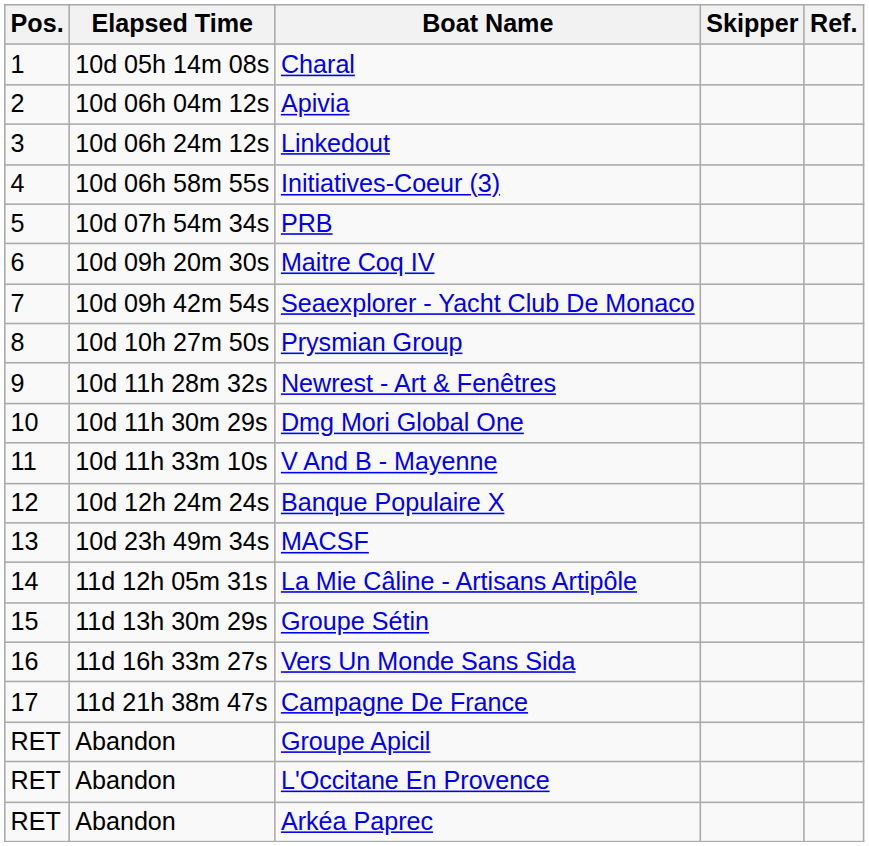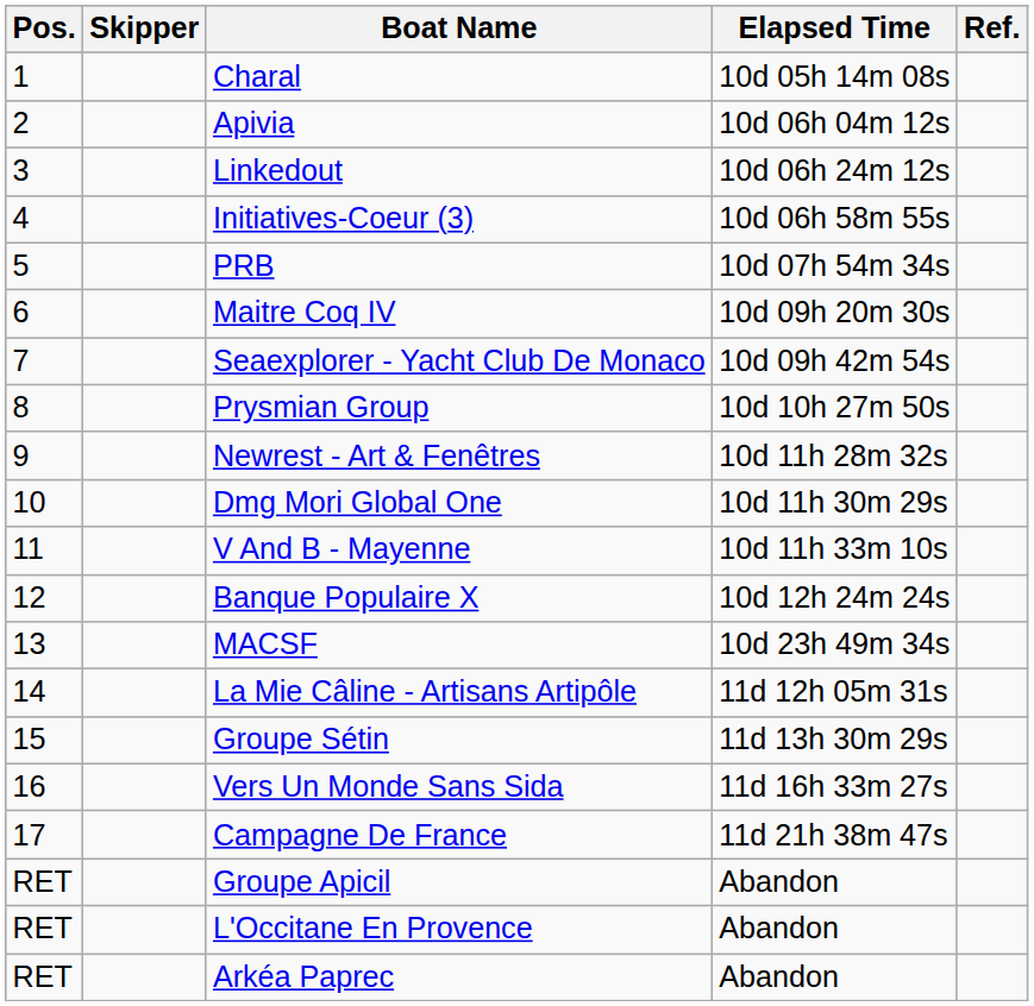 <table class="wikitable sortable">
 <tr>
 <th>Pos.</th>
+<th>Skipper</th>
+<th>Boat Name</th>
 <th>Elapsed Time</th>
-<th>Boat Name</th>
-<th>Skipper</th>
 <th>Ref.</th>
 </tr>
 <tr>
 <td>1</td>
+<td></td>
+<td><a href='#'>Charal</a></td>
 <td>10d 05h 14m 08s</td>
-<td><a href='#'>Charal</a></td>
-<td></td>
 <td></td>
 </tr>
 <tr>
 <td>2</td>
+<td></td>
+<td><a href='#'>Apivia</a></td>
 <td>10d 06h 04m 12s</td>
-<td><a href='#'>Apivia</a></td>
-<td></td>
 <td></td>
 </tr>
 <tr>
 <td>3</td>
+<td></td>
+<td><a href='#'>Linkedout</a></td>
 <td>10d 06h 24m 12s</td>
-<td><a href='#'>Linkedout</a></td>
-<td></td>
 <td></td>
 </tr>
 <tr>
 <td>4</td>
+<td></td>
+<td><a href='#'>Initiatives-Coeur (3)</a></td>
 <td>10d 06h 58m 55s</td>
-<td><a href='#'>Initiatives-Coeur (3)</a></td>
-<td></td>
 <td></td>
 </tr>
 <tr>
 <td>5</td>
+<td></td>
+<td><a href='#'>PRB</a></td>
 <td>10d 07h 54m 34s</td>
-<td><a href='#'>PRB</a></td>
-<td></td>
 <td></td>
 </tr>
 <tr>
 <td>6</td>
+<td></td>
+<td><a href='#'>Maitre Coq IV</a></td>
 <td>10d 09h 20m 30s</td>
-<td><a href='#'>Maitre Coq IV</a></td>
-<td></td>
 <td></td>
 </tr>
 <tr>
 <td>7</td>
+<td></td>
+<td><a href='#'>Seaexplorer - Yacht Club De Monaco</a></td>
 <td>10d 09h 42m 54s</td>
-<td><a href='#'>Seaexplorer - Yacht Club De Monaco</a></td>
-<td></td>
 <td></td>
 </tr>
 <tr>
 <td>8</td>
+<td></td>
+<td><a href='#'>Prysmian Group</a></td>
 <td>10d 10h 27m 50s</td>
-<td><a href='#'>Prysmian Group</a></td>
-<td></td>
 <td></td>
 </tr>
 <tr>
 <td>9</td>
+<td></td>
+<td><a href='#'>Newrest - Art & Fenêtres</a></td>
 <td>10d 11h 28m 32s</td>
-<td><a href='#'>Newrest - Art & Fenêtres</a></td>
-<td></td>
 <td></td>
 </tr>
 <tr>
 <td>10</td>
+<td></td>
+<td><a href='#'>Dmg Mori Global One</a></td>
 <td>10d 11h 30m 29s</td>
-<td><a href='#'>Dmg Mori Global One</a></td>
-<td></td>
 <td></td>
 </tr>
 <tr>
 <td>11</td>
+<td></td>
+<td><a href='#'>V And B - Mayenne</a></td>
 <td>10d 11h 33m 10s</td>
-<td><a href='#'>V And B - Mayenne</a></td>
-<td></td>
 <td></td>
 </tr>
 <tr>
 <td>12</td>
+<td></td>
+<td><a href='#'>Banque Populaire X</a></td>
 <td>10d 12h 24m 24s</td>
-<td><a href='#'>Banque Populaire X</a></td>
-<td></td>
 <td></td>
 </tr>
 <tr>
 <td>13</td>
+<td></td>
+<td><a href='#'>MACSF</a></td>
 <td>10d 23h 49m 34s</td>
-<td><a href='#'>MACSF</a></td>
-<td></td>
 <td></td>
 </tr>
 <tr>
 <td>14</td>
+<td></td>
+<td><a href='#'>La Mie Câline - Artisans Artipôle</a></td>
 <td>11d 12h 05m 31s</td>
-<td><a href='#'>La Mie Câline - Artisans Artipôle</a></td>
-<td></td>
 <td></td>
 </tr>
 <tr>
 <td>15</td>
+<td></td>
+<td><a href='#'>Groupe Sétin</a></td>
 <td>11d 13h 30m 29s</td>
-<td><a href='#'>Groupe Sétin</a></td>
-<td></td>
 <td></td>
 </tr>
 <tr>
 <td>16</td>
+<td></td>
+<td><a href='#'>Vers Un Monde Sans Sida</a></td>
 <td>11d 16h 33m 27s</td>
-<td><a href='#'>Vers Un Monde Sans Sida</a></td>
-<td></td>
 <td></td>
 </tr>
 <tr>
 <td>17</td>
+<td></td>
+<td><a href='#'>Campagne De France</a></td>
 <td>11d 21h 38m 47s</td>
-<td><a href='#'>Campagne De France</a></td>
-<td></td>
 <td></td>
 </tr>
 <tr>
 <td>RET</td>
+<td></td>
+<td><a href='#'>Groupe Apicil</a></td>
 <td>Abandon</td>
-<td><a href='#'>Groupe Apicil</a></td>
-<td></td>
 <td></td>
 </tr>
 <tr>
 <td>RET</td>
+<td></td>
+<td><a href='#'>L'Occitane En Provence</a></td>
 <td>Abandon</td>
-<td><a href='#'>L'Occitane En Provence</a></td>
-<td></td>
 <td></td>
 </tr>
 <tr>
 <td>RET</td>
+<td></td>
+<td><a href='#'>Arkéa Paprec</a></td>
 <td>Abandon</td>
-<td><a href='#'>Arkéa Paprec</a></td>
-<td></td>
 <td></td>
 </tr>
 </table>
